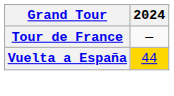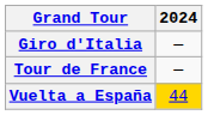 <table class="wikitable plainrowheaders">
 <tr>
 <th scope="col"><a href='#'>Grand Tour</a></th>
 <th scope="col">2024</th>
+</tr>
+<tr style="text-align:center;">
+<th scope="row"> <a href='#'>Giro d'Italia</a></th>
+<td>—</td>
 </tr>
 <tr style="text-align:center;">
 <th scope="row"> <a href='#'>Tour de France</a></th>
 <td>—</td>
 </tr>
 <tr style="text-align:center;">
 <th scope="row"> <a href='#'>Vuelta a España</a></th>
 <td style="background: gold;"><a href='#'>44</a></td>
 </tr>
 </table>
